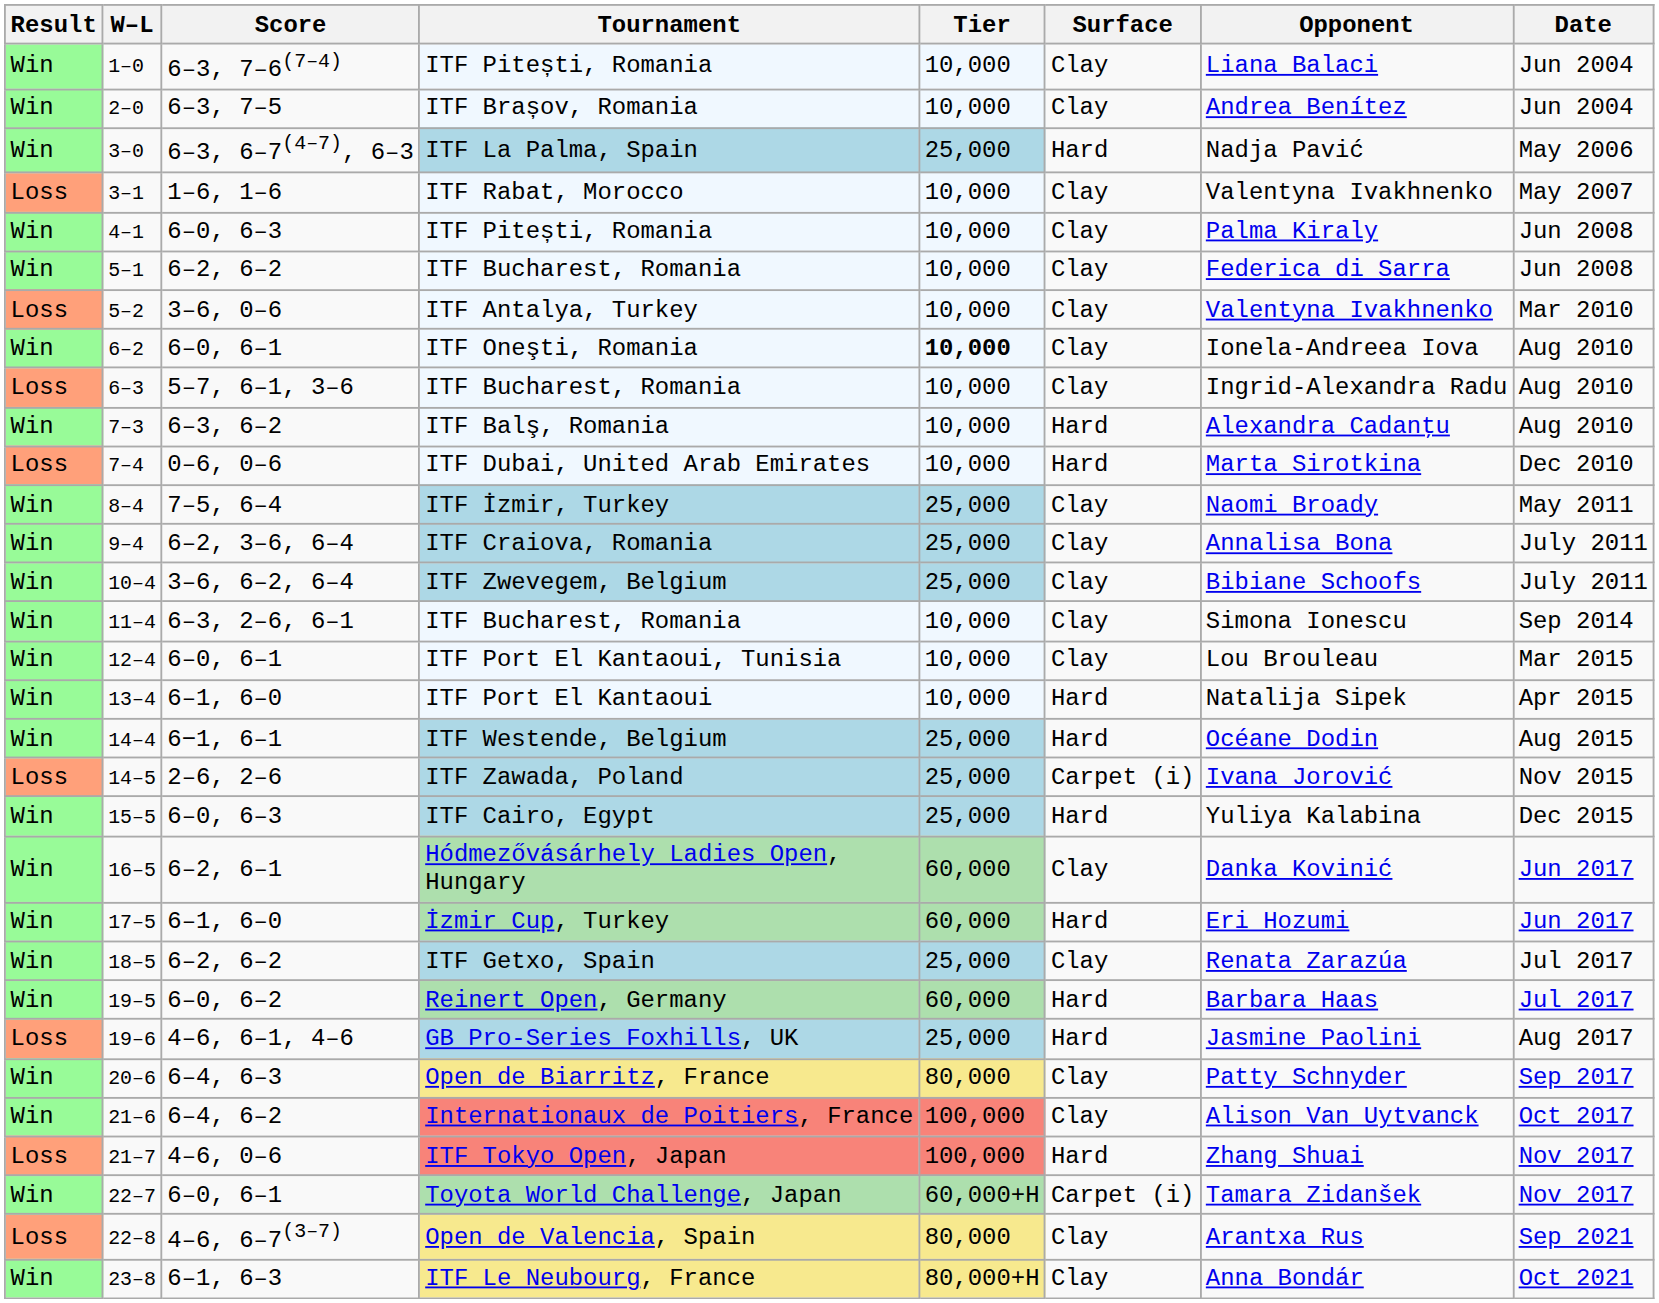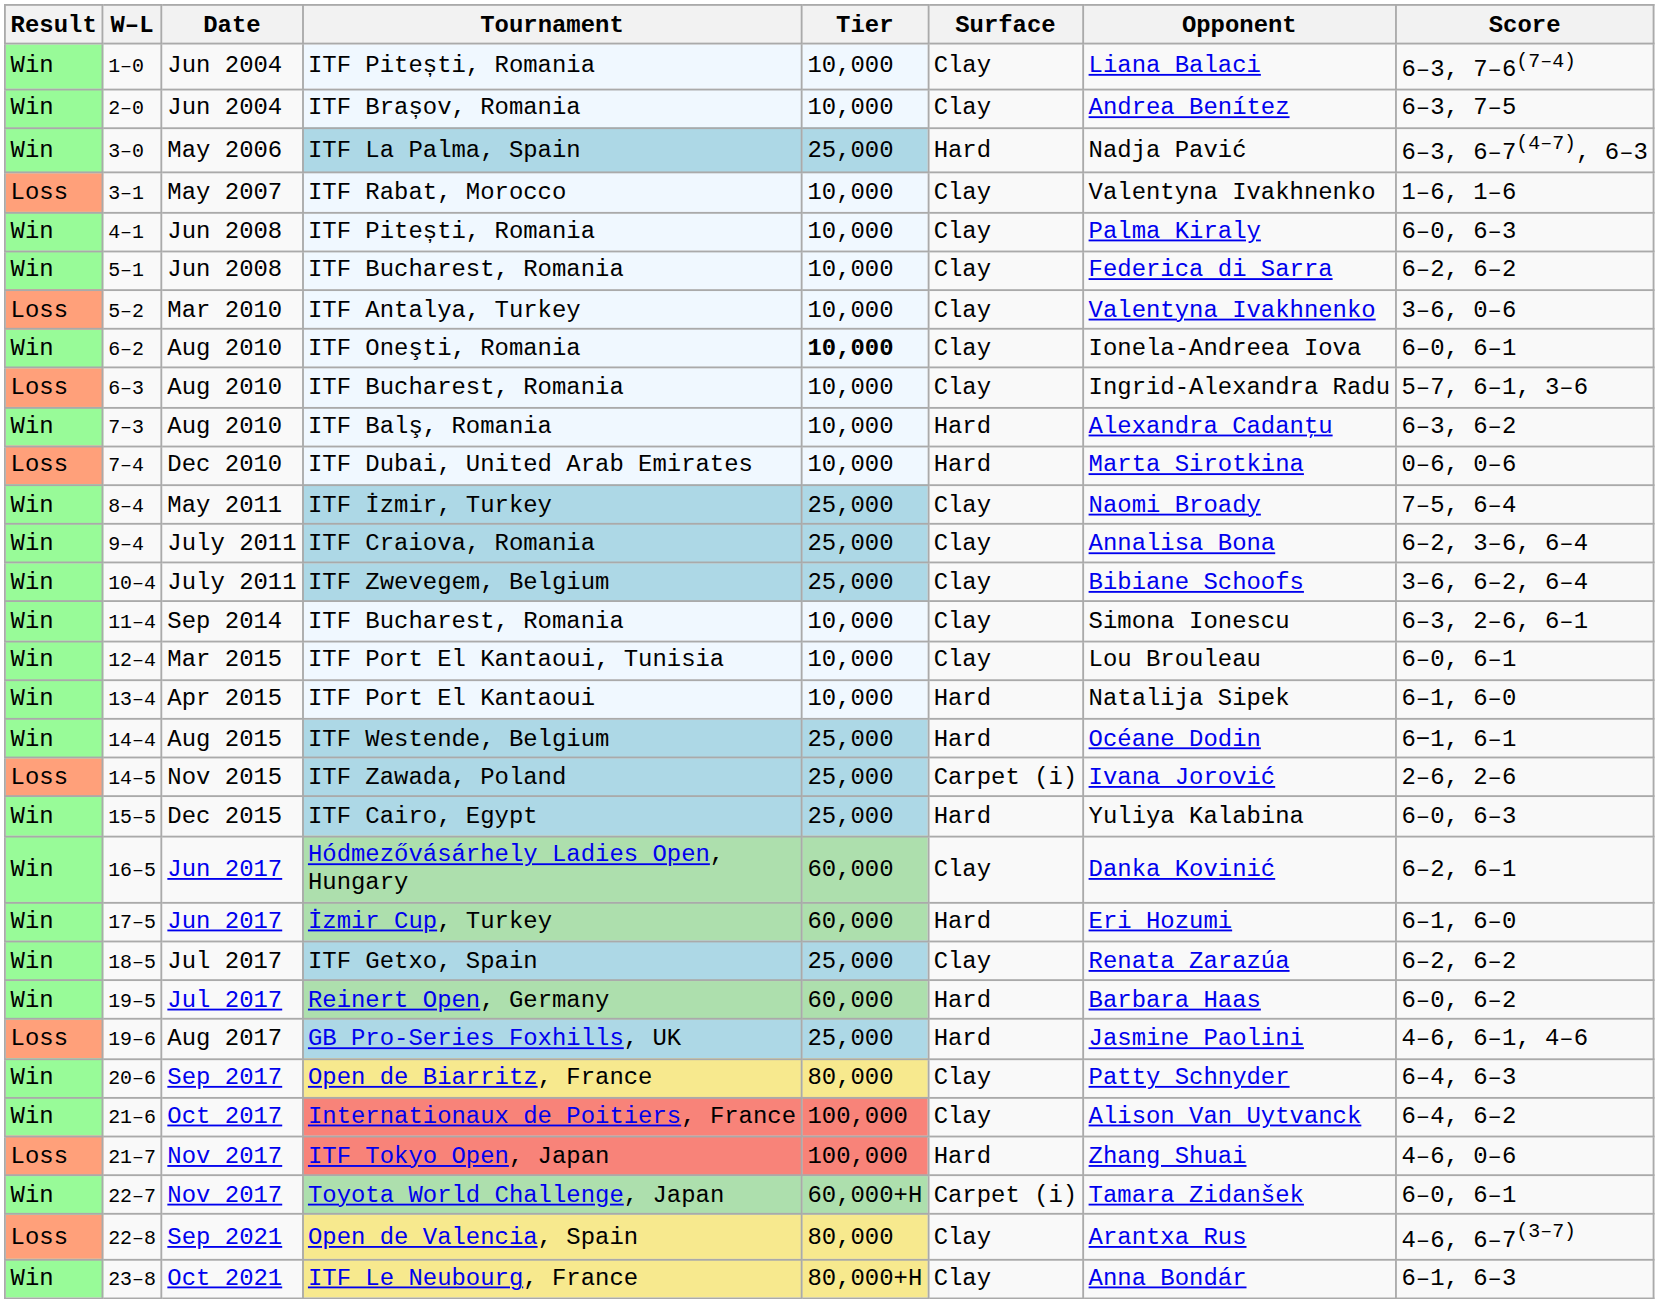 <table class="sortable wikitable">
 <tr>
 <th>Result</th>
 <th class="unsortable">W–L</th>
-<th class="unsortable">Score</th>
+<th>Date</th>
 <th>Tournament</th>
 <th>Tier</th>
 <th>Surface</th>
 <th>Opponent</th>
-<th>Date</th>
+<th class="unsortable">Score</th>
 </tr>
 <tr>
 <td bgcolor="98FB98">Win</td>
 <td><small>1–0</small></td>
-<td>6–3, 7–6<sup>(7–4)</sup></td>
+<td>Jun 2004</td>
 <td bgcolor="#f0f8ff">ITF Pitești, Romania</td>
 <td bgcolor="#f0f8ff">10,000</td>
 <td>Clay</td>
 <td> <a href='#'>Liana Balaci</a></td>
-<td>Jun 2004</td>
+<td>6–3, 7–6<sup>(7–4)</sup></td>
 </tr>
 <tr>
 <td bgcolor="98FB98">Win</td>
 <td><small>2–0</small></td>
-<td>6–3, 7–5</td>
+<td>Jun 2004</td>
 <td bgcolor="#f0f8ff">ITF Brașov, Romania</td>
 <td bgcolor="#f0f8ff">10,000</td>
 <td>Clay</td>
 <td> <a href='#'>Andrea Benítez</a></td>
-<td>Jun 2004</td>
+<td>6–3, 7–5</td>
 </tr>
 <tr>
 <td bgcolor="98FB98">Win</td>
 <td><small>3–0</small></td>
-<td>6–3, 6–7<sup>(4–7)</sup>, 6–3</td>
+<td>May 2006</td>
 <td bgcolor="lightblue">ITF La Palma, Spain</td>
 <td bgcolor="lightblue">25,000</td>
 <td>Hard</td>
 <td> Nadja Pavić</td>
-<td>May 2006</td>
+<td>6–3, 6–7<sup>(4–7)</sup>, 6–3</td>
 </tr>
 <tr>
 <td bgcolor="FFA07A">Loss</td>
 <td><small>3–1</small></td>
-<td>1–6, 1–6</td>
+<td>May 2007</td>
 <td bgcolor="#f0f8ff">ITF Rabat, Morocco</td>
 <td bgcolor="#f0f8ff">10,000</td>
 <td>Clay</td>
 <td> Valentyna Ivakhnenko</td>
-<td>May 2007</td>
+<td>1–6, 1–6</td>
 </tr>
 <tr>
 <td bgcolor="98FB98">Win</td>
 <td><small>4–1</small></td>
-<td>6–0, 6–3</td>
+<td>Jun 2008</td>
 <td bgcolor="#f0f8ff">ITF Pitești, Romania</td>
 <td bgcolor="#f0f8ff">10,000</td>
 <td>Clay</td>
 <td> <a href='#'>Palma Kiraly</a></td>
-<td>Jun 2008</td>
+<td>6–0, 6–3</td>
 </tr>
 <tr>
 <td bgcolor="98FB98">Win</td>
 <td><small>5–1</small></td>
-<td>6–2, 6–2</td>
+<td>Jun 2008</td>
 <td bgcolor="#f0f8ff">ITF Bucharest, Romania</td>
 <td bgcolor="#f0f8ff">10,000</td>
 <td>Clay</td>
 <td> <a href='#'>Federica di Sarra</a></td>
-<td>Jun 2008</td>
+<td>6–2, 6–2</td>
 </tr>
 <tr>
 <td bgcolor="FFA07A">Loss</td>
 <td><small>5–2</small></td>
-<td>3–6, 0–6</td>
+<td>Mar 2010</td>
 <td bgcolor="#f0f8ff">ITF Antalya, Turkey</td>
 <td bgcolor="#f0f8ff">10,000</td>
 <td>Clay</td>
 <td> <a href='#'>Valentyna Ivakhnenko</a></td>
-<td>Mar 2010</td>
+<td>3–6, 0–6</td>
 </tr>
 <tr>
 <td bgcolor="98FB98">Win</td>
 <td><small>6–2</small></td>
-<td>6–0, 6–1</td>
+<td>Aug 2010</td>
 <td bgcolor="#f0f8ff">ITF Oneşti, Romania</td>
 <td bgcolor="#f0f8ff"><strong>10,000</strong></td>
 <td>Clay</td>
 <td> Ionela-Andreea Iova</td>
-<td>Aug 2010</td>
+<td>6–0, 6–1</td>
 </tr>
 <tr>
 <td bgcolor="FFA07A">Loss</td>
 <td><small>6–3</small></td>
-<td>5–7, 6–1, 3–6</td>
+<td>Aug 2010</td>
 <td bgcolor="#f0f8ff">ITF Bucharest, Romania</td>
 <td bgcolor="#f0f8ff">10,000</td>
 <td>Clay</td>
 <td> Ingrid-Alexandra Radu</td>
-<td>Aug 2010</td>
+<td>5–7, 6–1, 3–6</td>
 </tr>
 <tr>
 <td bgcolor="98FB98">Win</td>
 <td><small>7–3</small></td>
-<td>6–3, 6–2</td>
+<td>Aug 2010</td>
 <td bgcolor="#f0f8ff">ITF Balş, Romania</td>
 <td bgcolor="#f0f8ff">10,000</td>
 <td>Hard</td>
 <td> <a href='#'>Alexandra Cadanţu</a></td>
-<td>Aug 2010</td>
+<td>6–3, 6–2</td>
 </tr>
 <tr>
 <td bgcolor="FFA07A">Loss</td>
 <td><small>7–4</small></td>
-<td>0–6, 0–6</td>
+<td>Dec 2010</td>
 <td bgcolor="#f0f8ff">ITF Dubai, United Arab Emirates</td>
 <td bgcolor="#f0f8ff">10,000</td>
 <td>Hard</td>
 <td> <a href='#'>Marta Sirotkina</a></td>
-<td>Dec 2010</td>
+<td>0–6, 0–6</td>
 </tr>
 <tr>
 <td bgcolor="98FB98">Win</td>
 <td><small>8–4</small></td>
-<td>7–5, 6–4</td>
+<td>May 2011</td>
 <td bgcolor=lightblue>ITF İzmir, Turkey</td>
 <td bgcolor=lightblue>25,000</td>
 <td>Clay</td>
 <td> <a href='#'>Naomi Broady</a></td>
-<td>May 2011</td>
+<td>7–5, 6–4</td>
 </tr>
 <tr>
 <td bgcolor="98FB98">Win</td>
 <td><small>9–4</small></td>
-<td>6–2, 3–6, 6–4</td>
+<td>July 2011</td>
 <td bgcolor=lightblue>ITF Craiova, Romania</td>
 <td bgcolor=lightblue>25,000</td>
 <td>Clay</td>
 <td> <a href='#'>Annalisa Bona</a></td>
-<td>July 2011</td>
+<td>6–2, 3–6, 6–4</td>
 </tr>
 <tr>
 <td bgcolor="98FB98">Win</td>
 <td><small>10–4</small></td>
-<td>3–6, 6–2, 6–4</td>
+<td>July 2011</td>
 <td bgcolor=lightblue>ITF Zwevegem, Belgium</td>
 <td bgcolor=lightblue>25,000</td>
 <td>Clay</td>
 <td> <a href='#'>Bibiane Schoofs</a></td>
-<td>July 2011</td>
+<td>3–6, 6–2, 6–4</td>
 </tr>
 <tr>
 <td bgcolor="98FB98">Win</td>
 <td><small>11–4</small></td>
-<td>6–3, 2–6, 6–1</td>
+<td>Sep 2014</td>
 <td bgcolor="#f0f8ff">ITF Bucharest, Romania</td>
 <td bgcolor="#f0f8ff">10,000</td>
 <td>Clay</td>
 <td> Simona Ionescu</td>
-<td>Sep 2014</td>
+<td>6–3, 2–6, 6–1</td>
 </tr>
 <tr>
 <td bgcolor="98FB98">Win</td>
 <td><small>12–4</small></td>
-<td>6–0, 6–1</td>
+<td>Mar 2015</td>
 <td bgcolor="#f0f8ff">ITF Port El Kantaoui, Tunisia</td>
 <td bgcolor="#f0f8ff">10,000</td>
 <td>Clay</td>
 <td> Lou Brouleau</td>
-<td>Mar 2015</td>
+<td>6–0, 6–1</td>
 </tr>
 <tr>
 <td bgcolor="98FB98">Win</td>
 <td><small>13–4</small></td>
-<td>6–1, 6–0</td>
+<td>Apr 2015</td>
 <td bgcolor="#f0f8ff">ITF Port El Kantaoui</td>
 <td bgcolor="#f0f8ff">10,000</td>
 <td>Hard</td>
 <td> Natalija Sipek</td>
-<td>Apr 2015</td>
+<td>6–1, 6–0</td>
 </tr>
 <tr>
 <td bgcolor="98FB98">Win</td>
 <td><small>14–4</small></td>
-<td>6−1, 6–1</td>
+<td>Aug 2015</td>
 <td bgcolor="lightblue">ITF Westende, Belgium</td>
 <td bgcolor="lightblue">25,000</td>
 <td>Hard</td>
 <td> <a href='#'>Océane Dodin</a></td>
-<td>Aug 2015</td>
+<td>6−1, 6–1</td>
 </tr>
 <tr>
 <td bgcolor="FFA07A">Loss</td>
 <td><small>14–5</small></td>
-<td>2–6, 2–6</td>
+<td>Nov 2015</td>
 <td style="background:lightblue;">ITF Zawada, Poland</td>
 <td style="background:lightblue;">25,000</td>
 <td>Carpet (i)</td>
 <td> <a href='#'>Ivana Jorović</a></td>
-<td>Nov 2015</td>
+<td>2–6, 2–6</td>
 </tr>
 <tr>
 <td bgcolor="98FB98">Win</td>
 <td><small>15–5</small></td>
-<td>6–0, 6–3</td>
+<td>Dec 2015</td>
 <td bgcolor="lightblue">ITF Cairo, Egypt</td>
 <td bgcolor="lightblue">25,000</td>
 <td>Hard</td>
 <td> Yuliya Kalabina</td>
-<td>Dec 2015</td>
+<td>6–0, 6–3</td>
 </tr>
 <tr>
 <td bgcolor="98FB98">Win</td>
 <td><small>16–5</small></td>
-<td>6–2, 6–1</td>
+<td><a href='#'>Jun 2017</a></td>
 <td bgcolor=addfad><a href='#'>Hódmezővásárhely Ladies Open</a>, <br>Hungary</td>
 <td bgcolor=addfad>60,000</td>
 <td>Clay</td>
 <td> <a href='#'>Danka Kovinić</a></td>
-<td><a href='#'>Jun 2017</a></td>
+<td>6–2, 6–1</td>
 </tr>
 <tr>
 <td bgcolor="98FB98">Win</td>
 <td><small>17–5</small></td>
-<td>6–1, 6–0</td>
+<td><a href='#'>Jun 2017</a></td>
 <td bgcolor=addfad><a href='#'>İzmir Cup</a>, Turkey</td>
 <td bgcolor=addfad>60,000</td>
 <td>Hard</td>
 <td> <a href='#'>Eri Hozumi</a></td>
-<td><a href='#'>Jun 2017</a></td>
+<td>6–1, 6–0</td>
 </tr>
 <tr>
 <td bgcolor="98FB98">Win</td>
 <td><small>18–5</small></td>
-<td>6–2, 6–2</td>
+<td>Jul 2017</td>
 <td bgcolor=lightblue>ITF Getxo, Spain</td>
 <td bgcolor=lightblue>25,000</td>
 <td>Clay</td>
 <td> <a href='#'>Renata Zarazúa</a></td>
-<td>Jul 2017</td>
+<td>6–2, 6–2</td>
 </tr>
 <tr>
 <td bgcolor="98FB98">Win</td>
 <td><small>19–5</small></td>
-<td>6–0, 6–2</td>
+<td><a href='#'>Jul 2017</a></td>
 <td bgcolor=addfad><a href='#'>Reinert Open</a>, Germany</td>
 <td bgcolor=addfad>60,000</td>
 <td>Hard</td>
 <td> <a href='#'>Barbara Haas</a></td>
-<td><a href='#'>Jul 2017</a></td>
+<td>6–0, 6–2</td>
 </tr>
 <tr>
 <td bgcolor="FFA07A">Loss</td>
 <td><small>19–6</small></td>
-<td>4–6, 6–1, 4–6</td>
+<td>Aug 2017</td>
 <td bgcolor=lightblue><a href='#'>GB Pro-Series Foxhills</a>, UK</td>
 <td bgcolor=lightblue>25,000</td>
 <td>Hard</td>
 <td> <a href='#'>Jasmine Paolini</a></td>
-<td>Aug 2017</td>
+<td>4–6, 6–1, 4–6</td>
 </tr>
 <tr>
 <td bgcolor="98FB98">Win</td>
 <td><small>20–6</small></td>
-<td>6–4, 6–3</td>
+<td><a href='#'>Sep 2017</a></td>
 <td style="background:#f7e98e;"><a href='#'>Open de Biarritz</a>, France</td>
 <td style="background:#f7e98e;">80,000</td>
 <td>Clay</td>
 <td> <a href='#'>Patty Schnyder</a></td>
-<td><a href='#'>Sep 2017</a></td>
+<td>6–4, 6–3</td>
 </tr>
 <tr>
 <td style="background:#98fb98;">Win</td>
 <td><small>21–6</small></td>
-<td>6–4, 6–2</td>
+<td><a href='#'>Oct 2017</a></td>
 <td style="background:#f88379;"><a href='#'>Internationaux de Poitiers</a>, France</td>
 <td style="background:#f88379;">100,000</td>
 <td>Clay</td>
 <td> <a href='#'>Alison Van Uytvanck</a></td>
-<td><a href='#'>Oct 2017</a></td>
+<td>6–4, 6–2</td>
 </tr>
 <tr>
 <td bgcolor="FFA07A">Loss</td>
 <td><small>21–7</small></td>
-<td>4–6, 0–6</td>
+<td><a href='#'>Nov 2017</a></td>
 <td bgcolor="#F88379"><a href='#'>ITF Tokyo Open</a>, Japan</td>
 <td bgcolor="#F88379">100,000</td>
 <td>Hard</td>
 <td> <a href='#'>Zhang Shuai</a></td>
-<td><a href='#'>Nov 2017</a></td>
+<td>4–6, 0–6</td>
 </tr>
 <tr>
 <td bgcolor="98FB98">Win</td>
 <td><small>22–7</small></td>
-<td>6–0, 6–1</td>
+<td><a href='#'>Nov 2017</a></td>
 <td bgcolor=addfad><a href='#'>Toyota World Challenge</a>, Japan</td>
 <td bgcolor=addfad>60,000+H</td>
 <td>Carpet (i)</td>
 <td> <a href='#'>Tamara Zidanšek</a></td>
-<td><a href='#'>Nov 2017</a></td>
+<td>6–0, 6–1</td>
 </tr>
 <tr>
 <td bgcolor="ffa07a">Loss</td>
 <td><small>22–8</small></td>
-<td>4–6, 6–7<sup>(3–7)</sup></td>
+<td><a href='#'>Sep 2021</a></td>
 <td style="background:#f7e98e;"><a href='#'>Open de Valencia</a>, Spain</td>
 <td style="background:#f7e98e;">80,000</td>
 <td>Clay</td>
 <td> <a href='#'>Arantxa Rus</a></td>
-<td><a href='#'>Sep 2021</a></td>
+<td>4–6, 6–7<sup>(3–7)</sup></td>
 </tr>
 <tr>
 <td bgcolor=#98FB98>Win</td>
 <td><small>23–8</small></td>
-<td>6–1, 6–3</td>
+<td><a href='#'>Oct 2021</a></td>
 <td style="background:#f7e98e;"><a href='#'>ITF Le Neubourg</a>, France</td>
 <td style="background:#f7e98e;">80,000+H</td>
 <td>Clay</td>
 <td> <a href='#'>Anna Bondár</a></td>
-<td><a href='#'>Oct 2021</a></td>
+<td>6–1, 6–3</td>
 </tr>
 </table>
